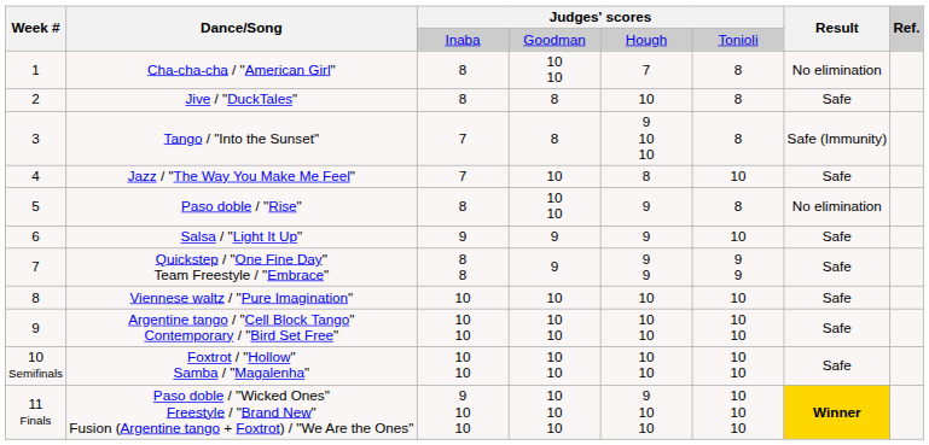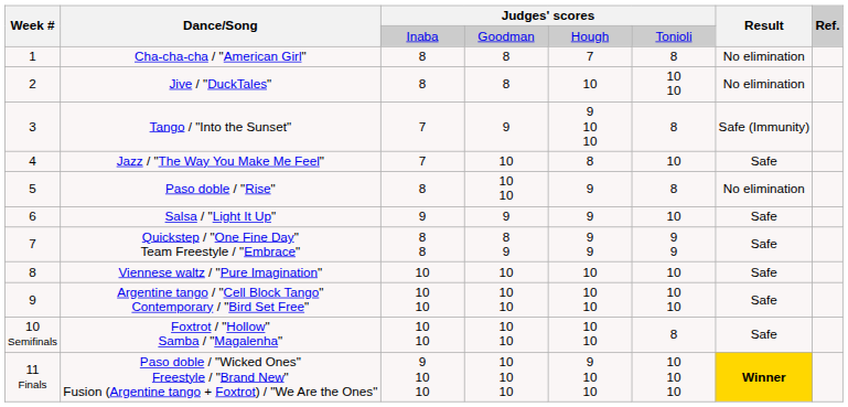 <table class="wikitable" border="1" style="float:left;">
 <tr>
 <th rowspan="2" bgcolor="#CCCCCC" align="Center"><strong>Week #</strong></th>
 <th rowspan="2" bgcolor="#CCCCCC" align="Center"><strong>Dance/Song</strong></th>
 <th colspan="4" bgcolor="#CCCCCC" align="Center"><strong>Judges' scores</strong></th>
 <th rowspan="2" bgcolor="#CCCCCC" align="Center"><strong>Result</strong></th>
 <td rowspan="2" bgcolor="#CCCCCC" align="Center"><strong>Ref.</strong></td>
 </tr>
 <tr>
 <td bgcolor="#CCCCCC" width="10%" align="center"><a href='#'>Inaba</a></td>
 <td bgcolor="#CCCCCC" width="10%" align="center"><a href='#'>Goodman</a></td>
 <td bgcolor="#CCCCCC" width="10%" align="center"><a href='#'>Hough</a></td>
 <td bgcolor="#CCCCCC" width="10%" align="center"><a href='#'>Tonioli</a></td>
 </tr>
 <tr align="center" bgcolor="#FAF6F6">
 <td>1</td>
 <td><a href='#'>Cha-cha-cha</a> / "<a href='#'>American Girl</a>"</td>
 <td>8</td>
-<td><span>10</span><br><span>10</span></td>
+<td>8</td>
 <td>7</td>
 <td>8</td>
 <td>No elimination</td>
 <td></td>
 </tr>
 <tr align="center" bgcolor="#FAF6F6">
 <td>2</td>
 <td><a href='#'>Jive</a> / "<a href='#'>DuckTales</a>"</td>
 <td>8</td>
 <td>8</td>
 <td><span>10</span></td>
-<td>8</td>
-<td>Safe</td>
+<td><span>10</span><br><span>10</span></td>
+<td>No elimination</td>
 <td></td>
 </tr>
 <tr align="center" bgcolor="#FAF6F6">
 <td>3</td>
 <td><a href='#'>Tango</a> / "Into the Sunset"</td>
 <td>7</td>
-<td>8</td>
+<td>9</td>
 <td>9<br><span>10</span><br><span>10</span></td>
 <td>8</td>
 <td>Safe (Immunity)</td>
 <td></td>
 </tr>
 <tr align="center" bgcolor="#FAF6F6">
 <td>4</td>
 <td><a href='#'>Jazz</a> / "<a href='#'>The Way You Make Me Feel</a>"</td>
 <td>7</td>
 <td><span>10</span></td>
 <td>8</td>
 <td><span>10</span></td>
 <td>Safe</td>
 <td></td>
 </tr>
 <tr align="center" bgcolor="#FAF6F6">
 <td>5</td>
 <td><a href='#'>Paso doble</a> / "<a href='#'>Rise</a>"</td>
 <td>8</td>
 <td><span>10</span><br><span>10</span></td>
 <td>9</td>
 <td>8</td>
 <td>No elimination</td>
 <td></td>
 </tr>
 <tr align="center" bgcolor="#FAF6F6">
 <td>6</td>
 <td><a href='#'>Salsa</a> / "<a href='#'>Light It Up</a>"</td>
 <td>9</td>
 <td>9</td>
 <td>9</td>
 <td><span>10</span></td>
 <td>Safe</td>
 <td></td>
 </tr>
 <tr align="center" bgcolor="#FAF6F6">
 <td>7</td>
 <td><a href='#'>Quickstep</a> / "<a href='#'>One Fine Day</a>"<br>Team Freestyle / "<a href='#'>Embrace</a>"</td>
 <td>8<br>8</td>
-<td>9</td>
+<td>8<br>9</td>
 <td>9<br>9</td>
 <td>9<br>9</td>
 <td>Safe</td>
 <td></td>
 </tr>
 <tr align="center" bgcolor="#FAF6F6">
 <td>8</td>
 <td><a href='#'>Viennese waltz</a> / "<a href='#'>Pure Imagination</a>"</td>
 <td><span>10</span></td>
 <td><span>10</span></td>
 <td><span>10</span></td>
 <td><span>10</span></td>
 <td>Safe</td>
 <td></td>
 </tr>
 <tr align="center" bgcolor="#FAF6F6">
 <td>9</td>
 <td><a href='#'>Argentine tango</a> / "<a href='#'>Cell Block Tango</a>"<br><a href='#'>Contemporary</a> / "<a href='#'>Bird Set Free</a>"</td>
 <td><span>10</span><br><span>10</span></td>
 <td><span>10</span><br><span>10</span></td>
 <td><span>10</span><br><span>10</span></td>
 <td><span>10</span><br><span>10</span></td>
 <td>Safe</td>
 <td></td>
 </tr>
 <tr align="center" bgcolor="#FAF6F6">
 <td>10<br><small>Semifinals</small></td>
 <td><a href='#'>Foxtrot</a> / "<a href='#'>Hollow</a>"<br><a href='#'>Samba</a> / "<a href='#'>Magalenha</a>"</td>
 <td><span>10</span><br><span>10</span></td>
 <td><span>10</span><br><span>10</span></td>
 <td><span>10</span><br><span>10</span></td>
-<td><span>10</span><br><span>10</span></td>
+<td>8</td>
 <td>Safe</td>
 <td></td>
 </tr>
 <tr align="center" bgcolor="#FAF6F6">
 <td>11<br><small>Finals</small></td>
 <td><a href='#'>Paso doble</a> / "Wicked Ones"<br><a href='#'>Freestyle</a> / "<a href='#'>Brand New</a>"<br>Fusion (<a href='#'>Argentine tango</a> + <a href='#'>Foxtrot</a>) / "We Are the Ones"</td>
 <td>9<br><span>10</span><br><span>10</span></td>
 <td><span>10</span><br><span>10</span><br><span>10</span></td>
 <td>9<br><span>10</span><br><span>10</span></td>
 <td><span>10</span><br><span>10</span><br><span>10</span></td>
 <td style="text-align: center; background:gold"><strong>Winner</strong></td>
 <td></td>
 </tr>
 </table>
